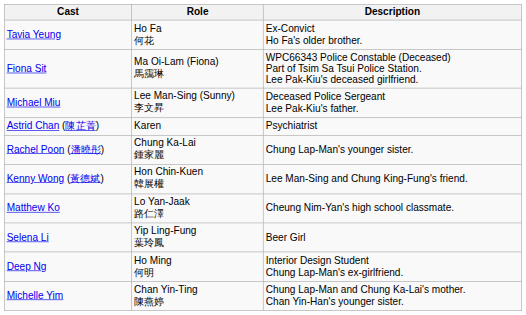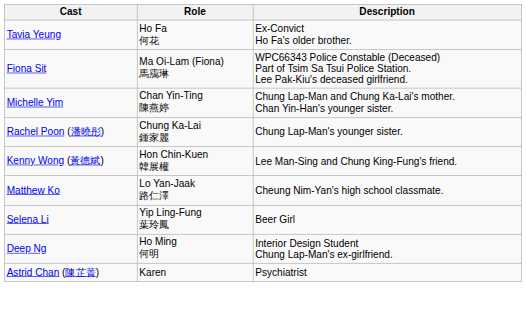 <table class="wikitable" width="65%">
 <tr>
 <th>Cast</th>
 <th>Role</th>
 <th>Description</th>
 </tr>
 <tr>
 <td><a href='#'>Tavia Yeung</a></td>
 <td>Ho Fa <br> 何花</td>
 <td>Ex-Convict <br> Ho Fa's older brother.</td>
 </tr>
 <tr>
 <td><a href='#'>Fiona Sit</a></td>
 <td>Ma Oi-Lam (Fiona) <br> 馬靄琳</td>
 <td>WPC66343 Police Constable (Deceased) <br> Part of Tsim Sa Tsui Police Station. <br> Lee Pak-Kiu's deceased girlfriend.</td>
 </tr>
 <tr>
-<td><a href='#'>Michael Miu</a></td>
-<td>Lee Man-Sing (Sunny) <br> 李文昇</td>
-<td>Deceased Police Sergeant <br> Lee Pak-Kiu's father.</td>
-</tr>
-<tr>
-<td><a href='#'>Astrid Chan</a> (<a href='#'>陳芷菁</a>)</td>
-<td>Karen</td>
-<td>Psychiatrist</td>
+<td><a href='#'>Michelle Yim</a></td>
+<td>Chan Yin-Ting <br> 陳燕婷</td>
+<td>Chung Lap-Man and Chung Ka-Lai's mother. <br> Chan Yin-Han's younger sister.</td>
 </tr>
 <tr>
 <td><a href='#'>Rachel Poon</a> (<a href='#'>潘曉彤</a>)</td>
 <td>Chung Ka-Lai <br> 鍾家麗</td>
 <td>Chung Lap-Man's younger sister.</td>
 </tr>
 <tr>
 <td><a href='#'>Kenny Wong</a> (<a href='#'>黃德斌</a>)</td>
 <td>Hon Chin-Kuen <br> 韓展權</td>
 <td>Lee Man-Sing and Chung King-Fung's friend.</td>
 </tr>
 <tr>
 <td><a href='#'>Matthew Ko</a></td>
 <td>Lo Yan-Jaak <br> 路仁澤</td>
 <td>Cheung Nim-Yan's high school classmate.</td>
 </tr>
 <tr>
 <td><a href='#'>Selena Li</a></td>
 <td>Yip Ling-Fung <br> 葉玲鳳</td>
 <td>Beer Girl</td>
 </tr>
 <tr>
 <td><a href='#'>Deep Ng</a></td>
 <td>Ho Ming <br> 何明</td>
 <td>Interior Design Student <br> Chung Lap-Man's ex-girlfriend.</td>
 </tr>
 <tr>
-<td><a href='#'>Michelle Yim</a></td>
-<td>Chan Yin-Ting <br> 陳燕婷</td>
-<td>Chung Lap-Man and Chung Ka-Lai's mother. <br> Chan Yin-Han's younger sister.</td>
+<td><a href='#'>Astrid Chan</a> (<a href='#'>陳芷菁</a>)</td>
+<td>Karen</td>
+<td>Psychiatrist</td>
 </tr>
 </table>
